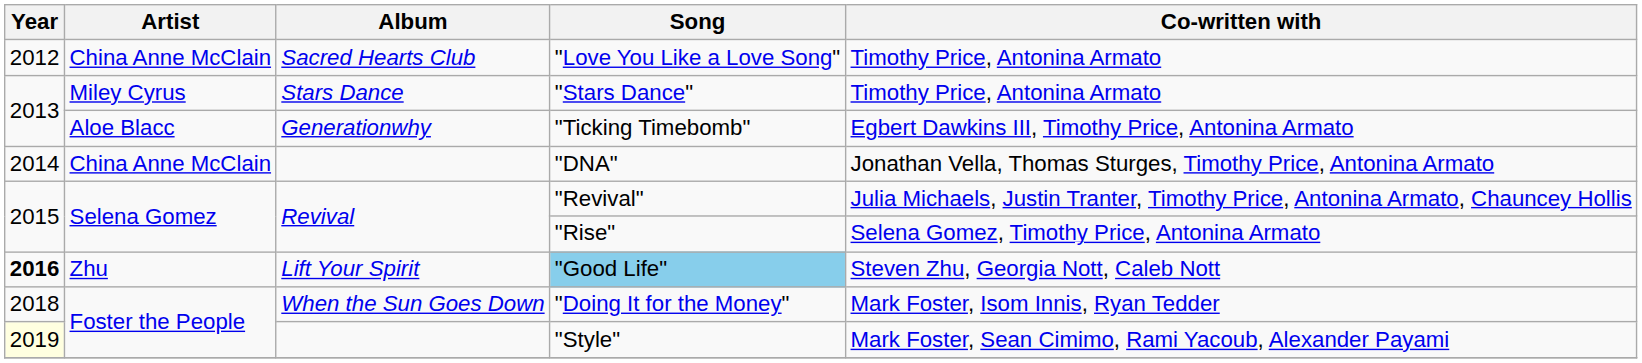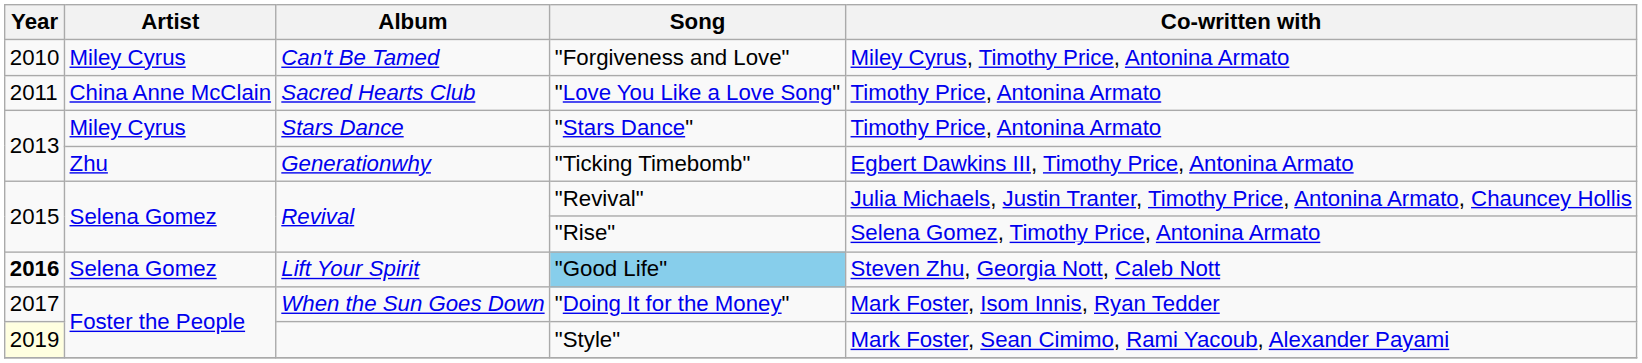 <table class="wikitable">
 <tr>
 <th>Year</th>
 <th>Artist</th>
 <th>Album</th>
 <th>Song</th>
 <th>Co-written with</th>
 </tr>
 <tr>
-<td>2012</td>
+<td>2010</td>
+<td><a href='#'>Miley Cyrus</a></td>
+<td><em><a href='#'>Can't Be Tamed</a></em></td>
+<td>"Forgiveness and Love"</td>
+<td><a href='#'>Miley Cyrus</a>, <a href='#'>Timothy Price</a>, <a href='#'>Antonina Armato</a></td>
+</tr>
+<tr>
+<td>2011</td>
 <td><a href='#'>China Anne McClain</a></td>
 <td><em><a href='#'>Sacred Hearts Club</a></em></td>
 <td>"<a href='#'>Love You Like a Love Song</a>"</td>
 <td><a href='#'>Timothy Price</a>, <a href='#'>Antonina Armato</a></td>
 </tr>
 <tr>
 <td rowspan="2">2013</td>
 <td><a href='#'>Miley Cyrus</a></td>
 <td><em><a href='#'>Stars Dance</a></em></td>
 <td>"<a href='#'>Stars Dance</a>"</td>
 <td><a href='#'>Timothy Price</a>, <a href='#'>Antonina Armato</a></td>
 </tr>
 <tr>
-<td><a href='#'>Aloe Blacc</a></td>
+<td><a href='#'>Zhu</a></td>
 <td><em><a href='#'>Generationwhy</a></em></td>
 <td>"Ticking Timebomb"</td>
 <td><a href='#'>Egbert Dawkins III</a>, <a href='#'>Timothy Price</a>, <a href='#'>Antonina Armato</a></td>
-</tr>
-<tr>
-<td>2014</td>
-<td><a href='#'>China Anne McClain</a></td>
-<td></td>
-<td>"DNA"</td>
-<td>Jonathan Vella, Thomas Sturges, <a href='#'>Timothy Price</a>, <a href='#'>Antonina Armato</a></td>
 </tr>
 <tr>
 <td rowspan="2">2015</td>
 <td rowspan="2"><a href='#'>Selena Gomez</a></td>
 <td rowspan="2"><em><a href='#'>Revival</a></em></td>
 <td>"Revival"</td>
 <td><a href='#'>Julia Michaels</a>, <a href='#'>Justin Tranter</a>, <a href='#'>Timothy Price</a>, <a href='#'>Antonina Armato</a>, <a href='#'>Chauncey Hollis</a></td>
 </tr>
 <tr>
 <td>"Rise"</td>
 <td><a href='#'>Selena Gomez</a>, <a href='#'>Timothy Price</a>, <a href='#'>Antonina Armato</a></td>
 </tr>
 <tr>
 <td><strong>2016</strong></td>
-<td><a href='#'>Zhu</a></td>
+<td><a href='#'>Selena Gomez</a></td>
 <td><em><a href='#'>Lift Your Spirit</a></em></td>
 <td style="background:#87ceeb">"Good Life"</td>
 <td><a href='#'>Steven Zhu</a>, <a href='#'>Georgia Nott</a>, <a href='#'>Caleb Nott</a></td>
 </tr>
 <tr>
-<td>2018</td>
+<td>2017</td>
 <td rowspan="2"><a href='#'>Foster the People</a></td>
 <td><em><a href='#'>When the Sun Goes Down</a></em></td>
 <td>"<a href='#'>Doing It for the Money</a>"</td>
 <td><a href='#'>Mark Foster</a>, <a href='#'>Isom Innis</a>, <a href='#'>Ryan Tedder</a></td>
 </tr>
 <tr>
 <td style="background: lightyellow;">2019</td>
 <td></td>
 <td>"Style"</td>
 <td><a href='#'>Mark Foster</a>, <a href='#'>Sean Cimimo</a>, <a href='#'>Rami Yacoub</a>, <a href='#'>Alexander Payami</a></td>
 </tr>
 <tr>
 </tr>
 </table>
